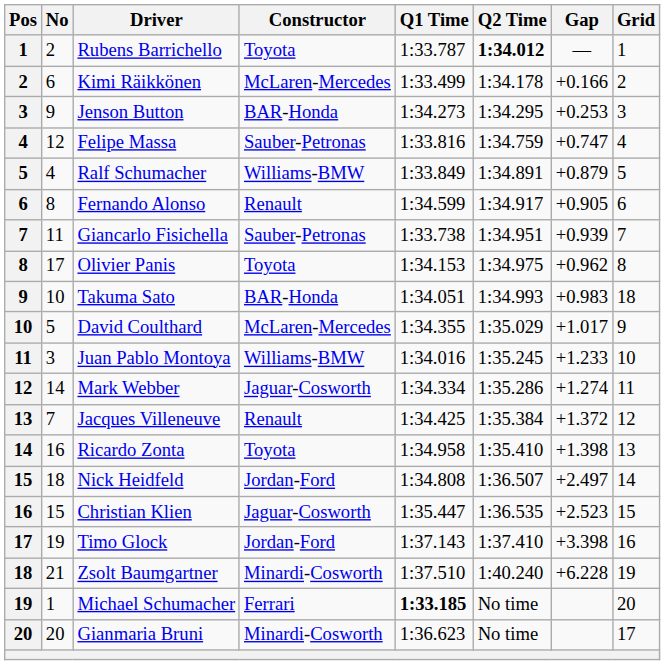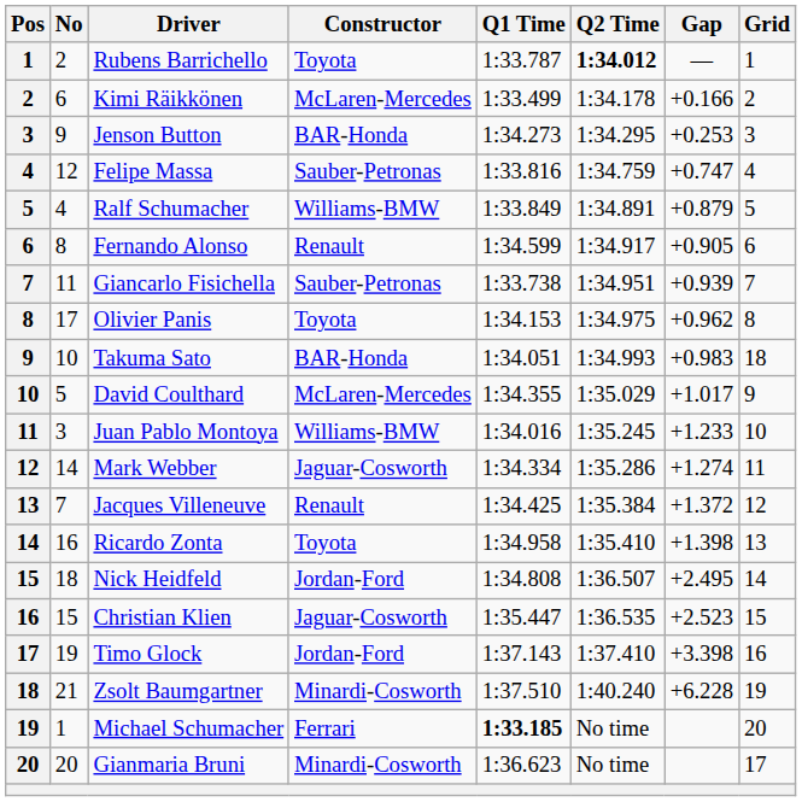 <table class="wikitable sortable" style="font-size: 85%;">
 <tr>
 <th>Pos</th>
 <th>No</th>
 <th>Driver</th>
 <th>Constructor</th>
 <th>Q1 Time</th>
 <th>Q2 Time</th>
 <th>Gap</th>
 <th>Grid</th>
 </tr>
 <tr>
 <th>1</th>
 <td>2</td>
 <td> <a href='#'>Rubens Barrichello</a></td>
 <td><a href='#'>Toyota</a></td>
 <td>1:33.787</td>
 <td><strong>1:34.012</strong></td>
 <td align="center">—</td>
 <td>1</td>
 </tr>
 <tr>
 <th>2</th>
 <td>6</td>
 <td> <a href='#'>Kimi Räikkönen</a></td>
 <td><a href='#'>McLaren</a>-<a href='#'>Mercedes</a></td>
 <td>1:33.499</td>
 <td>1:34.178</td>
 <td>+0.166</td>
 <td>2</td>
 </tr>
 <tr>
 <th>3</th>
 <td>9</td>
 <td> <a href='#'>Jenson Button</a></td>
 <td><a href='#'>BAR</a>-<a href='#'>Honda</a></td>
 <td>1:34.273</td>
 <td>1:34.295</td>
 <td>+0.253</td>
 <td>3</td>
 </tr>
 <tr>
 <th>4</th>
 <td>12</td>
 <td> <a href='#'>Felipe Massa</a></td>
 <td><a href='#'>Sauber</a>-<a href='#'>Petronas</a></td>
 <td>1:33.816</td>
 <td>1:34.759</td>
 <td>+0.747</td>
 <td>4</td>
 </tr>
 <tr>
 <th>5</th>
 <td>4</td>
 <td> <a href='#'>Ralf Schumacher</a></td>
 <td><a href='#'>Williams</a>-<a href='#'>BMW</a></td>
 <td>1:33.849</td>
 <td>1:34.891</td>
 <td>+0.879</td>
 <td>5</td>
 </tr>
 <tr>
 <th>6</th>
 <td>8</td>
 <td> <a href='#'>Fernando Alonso</a></td>
 <td><a href='#'>Renault</a></td>
 <td>1:34.599</td>
 <td>1:34.917</td>
 <td>+0.905</td>
 <td>6</td>
 </tr>
 <tr>
 <th>7</th>
 <td>11</td>
 <td> <a href='#'>Giancarlo Fisichella</a></td>
 <td><a href='#'>Sauber</a>-<a href='#'>Petronas</a></td>
 <td>1:33.738</td>
 <td>1:34.951</td>
 <td>+0.939</td>
 <td>7</td>
 </tr>
 <tr>
 <th>8</th>
 <td>17</td>
 <td> <a href='#'>Olivier Panis</a></td>
 <td><a href='#'>Toyota</a></td>
 <td>1:34.153</td>
 <td>1:34.975</td>
 <td>+0.962</td>
 <td>8</td>
 </tr>
 <tr>
 <th>9</th>
 <td>10</td>
 <td> <a href='#'>Takuma Sato</a></td>
 <td><a href='#'>BAR</a>-<a href='#'>Honda</a></td>
 <td>1:34.051</td>
 <td>1:34.993</td>
 <td>+0.983</td>
 <td>18</td>
 </tr>
 <tr>
 <th>10</th>
 <td>5</td>
 <td> <a href='#'>David Coulthard</a></td>
 <td><a href='#'>McLaren</a>-<a href='#'>Mercedes</a></td>
 <td>1:34.355</td>
 <td>1:35.029</td>
 <td>+1.017</td>
 <td>9</td>
 </tr>
 <tr>
 <th>11</th>
 <td>3</td>
 <td> <a href='#'>Juan Pablo Montoya</a></td>
 <td><a href='#'>Williams</a>-<a href='#'>BMW</a></td>
 <td>1:34.016</td>
 <td>1:35.245</td>
 <td>+1.233</td>
 <td>10</td>
 </tr>
 <tr>
 <th>12</th>
 <td>14</td>
 <td> <a href='#'>Mark Webber</a></td>
 <td><a href='#'>Jaguar</a>-<a href='#'>Cosworth</a></td>
 <td>1:34.334</td>
 <td>1:35.286</td>
 <td>+1.274</td>
 <td>11</td>
 </tr>
 <tr>
 <th>13</th>
 <td>7</td>
 <td> <a href='#'>Jacques Villeneuve</a></td>
 <td><a href='#'>Renault</a></td>
 <td>1:34.425</td>
 <td>1:35.384</td>
 <td>+1.372</td>
 <td>12</td>
 </tr>
 <tr>
 <th>14</th>
 <td>16</td>
 <td> <a href='#'>Ricardo Zonta</a></td>
 <td><a href='#'>Toyota</a></td>
 <td>1:34.958</td>
 <td>1:35.410</td>
 <td>+1.398</td>
 <td>13</td>
 </tr>
 <tr>
 <th>15</th>
 <td>18</td>
 <td> <a href='#'>Nick Heidfeld</a></td>
 <td><a href='#'>Jordan</a>-<a href='#'>Ford</a></td>
 <td>1:34.808</td>
 <td>1:36.507</td>
-<td>+2.497</td>
+<td>+2.495</td>
 <td>14</td>
 </tr>
 <tr>
 <th>16</th>
 <td>15</td>
 <td> <a href='#'>Christian Klien</a></td>
 <td><a href='#'>Jaguar</a>-<a href='#'>Cosworth</a></td>
 <td>1:35.447</td>
 <td>1:36.535</td>
 <td>+2.523</td>
 <td>15</td>
 </tr>
 <tr>
 <th>17</th>
 <td>19</td>
 <td> <a href='#'>Timo Glock</a></td>
 <td><a href='#'>Jordan</a>-<a href='#'>Ford</a></td>
 <td>1:37.143</td>
 <td>1:37.410</td>
 <td>+3.398</td>
 <td>16</td>
 </tr>
 <tr>
 <th>18</th>
 <td>21</td>
 <td> <a href='#'>Zsolt Baumgartner</a></td>
 <td><a href='#'>Minardi</a>-<a href='#'>Cosworth</a></td>
 <td>1:37.510</td>
 <td>1:40.240</td>
 <td>+6.228</td>
 <td>19</td>
 </tr>
 <tr>
 <th>19</th>
 <td>1</td>
 <td> <a href='#'>Michael Schumacher</a></td>
 <td><a href='#'>Ferrari</a></td>
 <td><strong>1:33.185</strong></td>
 <td>No time</td>
 <td></td>
 <td>20</td>
 </tr>
 <tr>
 <th>20</th>
 <td>20</td>
 <td> <a href='#'>Gianmaria Bruni</a></td>
 <td><a href='#'>Minardi</a>-<a href='#'>Cosworth</a></td>
 <td>1:36.623</td>
 <td>No time</td>
 <td></td>
 <td>17</td>
 </tr>
 <tr>
 <th colspan="8"></th>
 </tr>
 </table>
